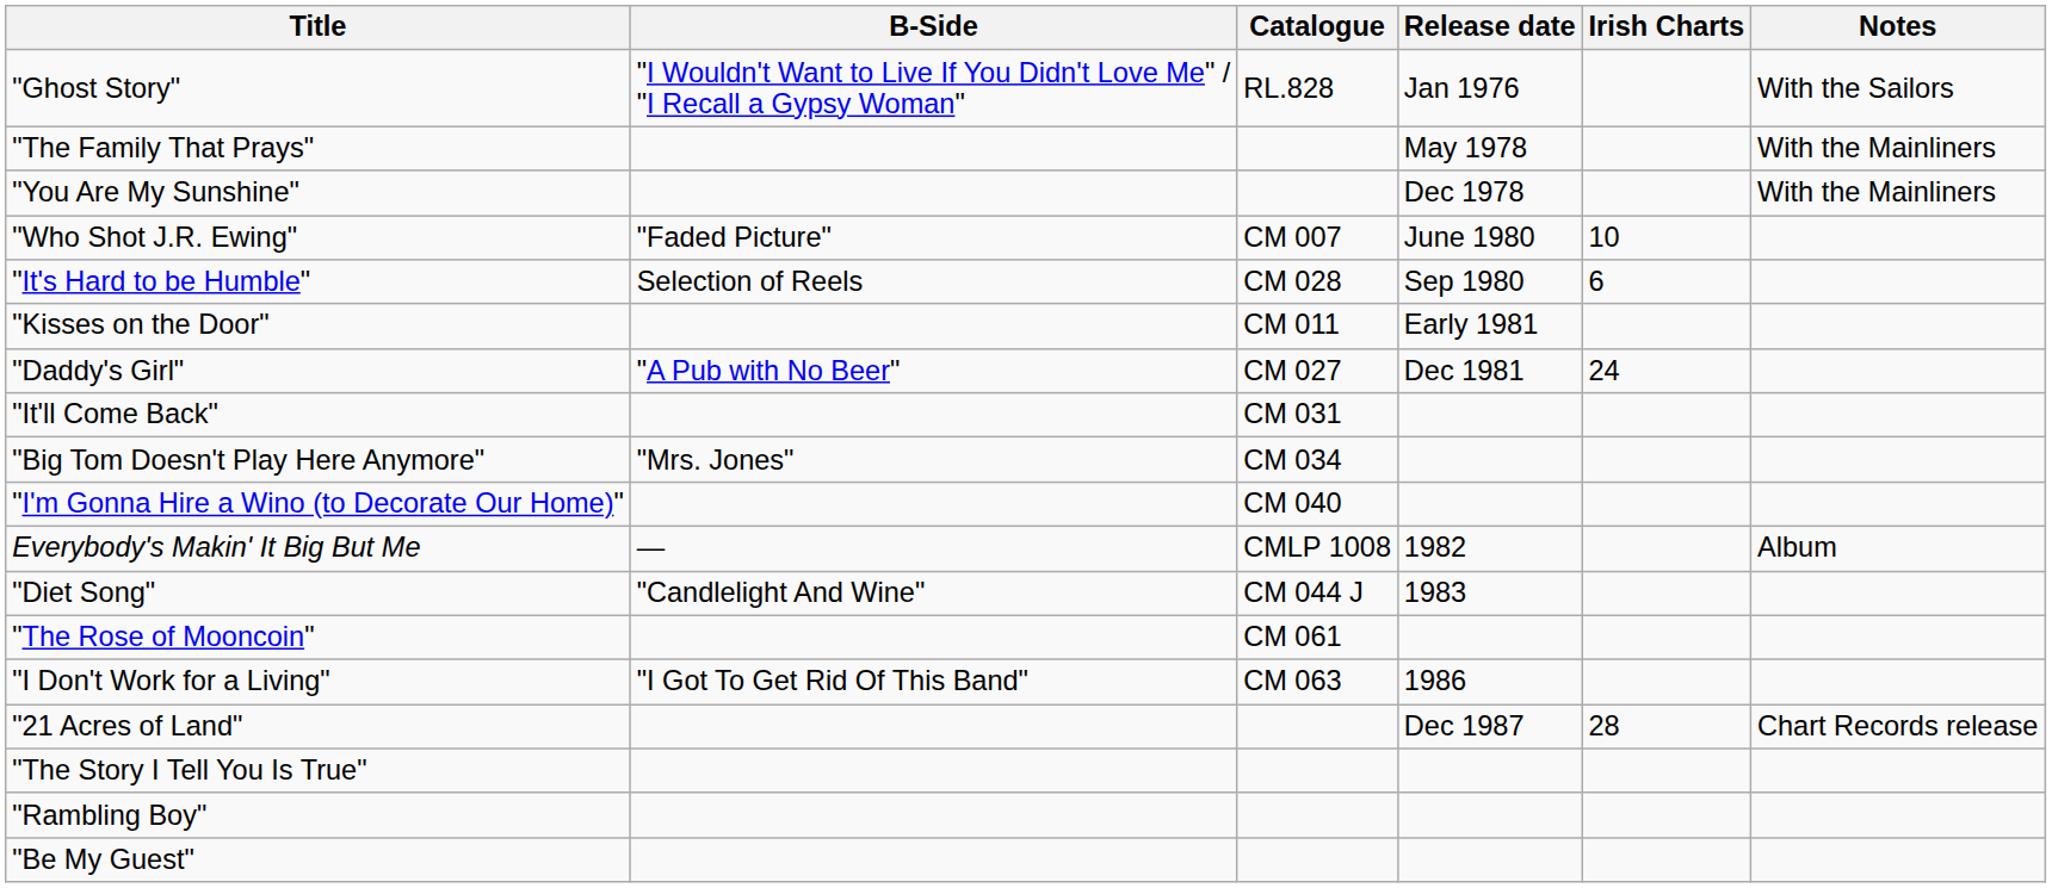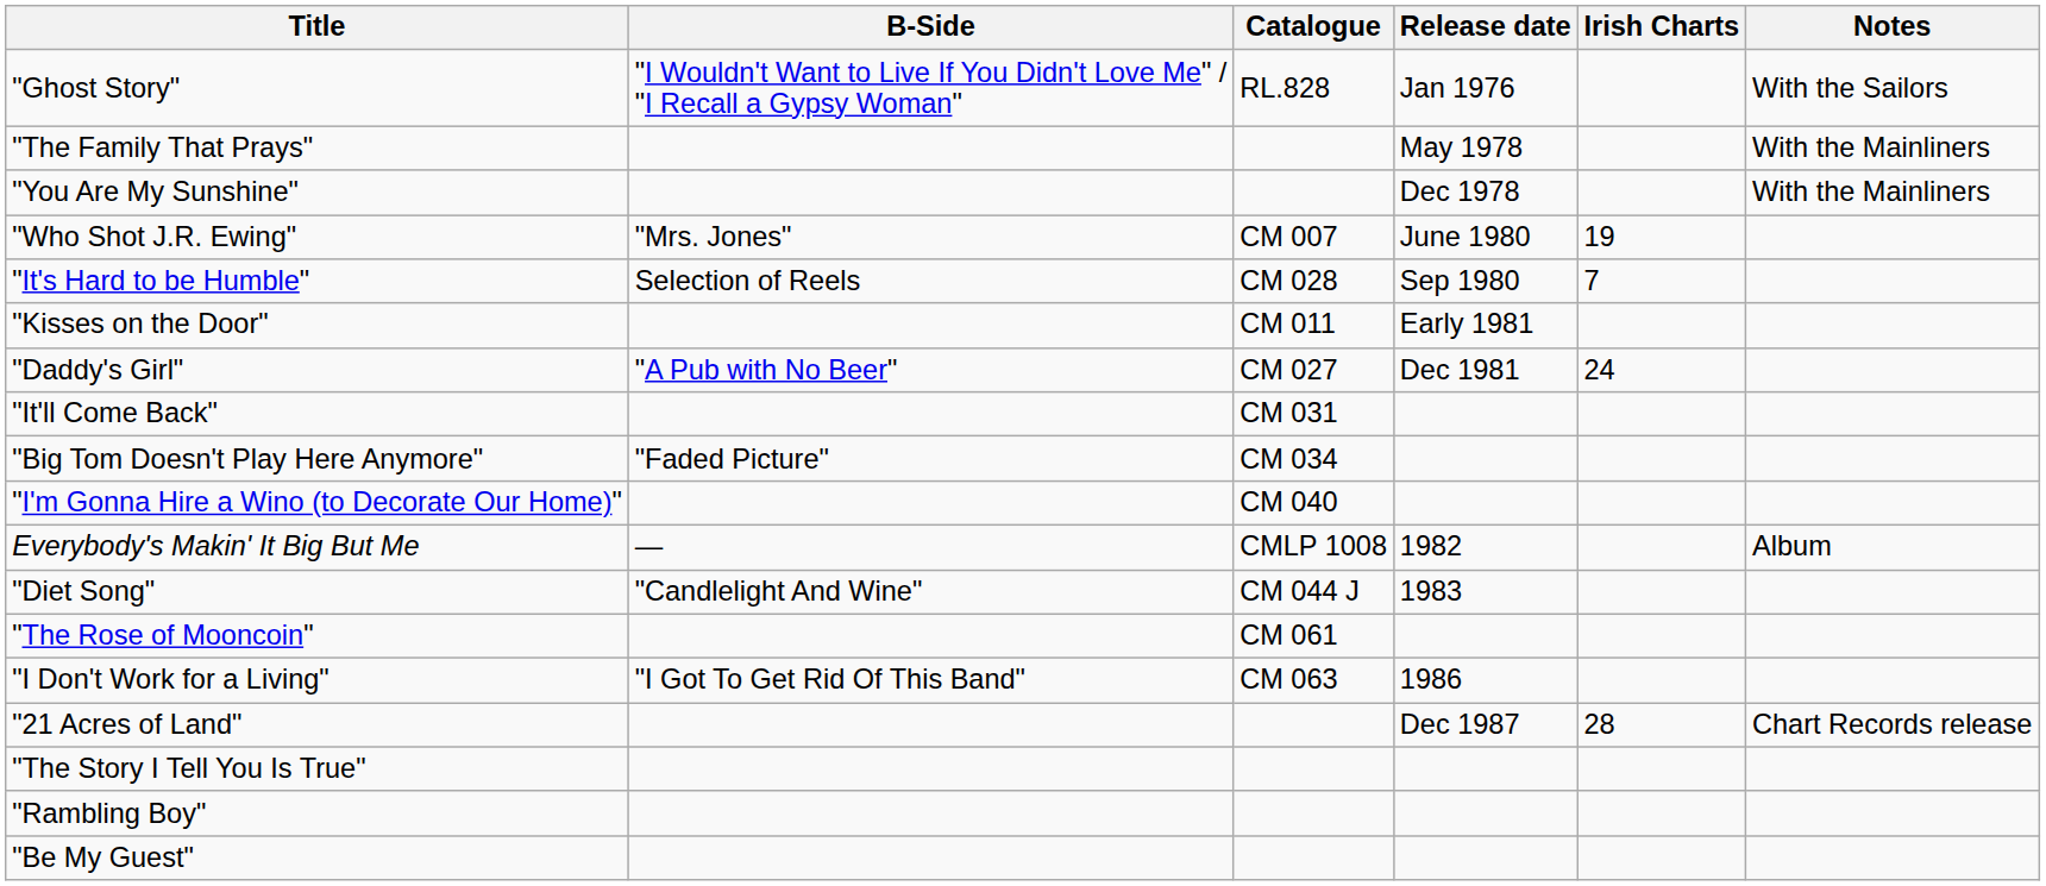 <table class="wikitable">
 <tr>
 <th>Title</th>
 <th>B-Side</th>
 <th>Catalogue</th>
 <th>Release date</th>
 <th>Irish Charts</th>
 <th>Notes</th>
 </tr>
 <tr>
 <td>"Ghost Story"</td>
 <td>"<a href='#'>I Wouldn't Want to Live If You Didn't Love Me</a>" /<br> "<a href='#'>I Recall a Gypsy Woman</a>"</td>
 <td>RL.828</td>
 <td>Jan 1976</td>
 <td></td>
 <td>With the Sailors</td>
 </tr>
 <tr>
 <td>"The Family That Prays"</td>
 <td></td>
 <td></td>
 <td>May 1978</td>
 <td></td>
 <td>With the Mainliners</td>
 </tr>
 <tr>
 <td>"You Are My Sunshine"</td>
 <td></td>
 <td></td>
 <td>Dec 1978</td>
 <td></td>
 <td>With the Mainliners</td>
 </tr>
 <tr>
 <td>"Who Shot J.R. Ewing"</td>
-<td>"Faded Picture"</td>
+<td>"Mrs. Jones"</td>
 <td>CM 007</td>
 <td>June 1980</td>
-<td>10</td>
+<td>19</td>
 <td></td>
 </tr>
 <tr>
 <td>"<a href='#'>It's Hard to be Humble</a>"</td>
 <td>Selection of Reels</td>
 <td>CM 028</td>
 <td>Sep 1980</td>
-<td>6</td>
+<td>7</td>
 <td></td>
 </tr>
 <tr>
 <td>"Kisses on the Door"</td>
 <td></td>
 <td>CM 011</td>
 <td>Early 1981</td>
 <td></td>
 <td></td>
 </tr>
 <tr>
 <td>"Daddy's Girl"</td>
 <td>"<a href='#'>A Pub with No Beer</a>"</td>
 <td>CM 027</td>
 <td>Dec 1981</td>
 <td>24</td>
 <td></td>
 </tr>
 <tr>
 <td>"It'll Come Back"</td>
 <td></td>
 <td>CM 031</td>
 <td></td>
 <td></td>
 <td></td>
 </tr>
 <tr>
 <td>"Big Tom Doesn't Play Here Anymore"</td>
-<td>"Mrs. Jones"</td>
+<td>"Faded Picture"</td>
 <td>CM 034</td>
 <td></td>
 <td></td>
 <td></td>
 </tr>
 <tr>
 <td>"<a href='#'>I'm Gonna Hire a Wino (to Decorate Our Home)</a>"</td>
 <td></td>
 <td>CM 040</td>
 <td></td>
 <td></td>
 <td></td>
 </tr>
 <tr>
 <td><em>Everybody's Makin' It Big But Me</em></td>
 <td>—</td>
 <td>CMLP 1008</td>
 <td>1982</td>
 <td></td>
 <td>Album</td>
 </tr>
 <tr>
 <td>"Diet Song"</td>
 <td>"Candlelight And Wine"</td>
 <td>CM 044 J</td>
 <td>1983</td>
 <td></td>
 <td></td>
 </tr>
 <tr>
 <td>"<a href='#'>The Rose of Mooncoin</a>"</td>
 <td></td>
 <td>CM 061</td>
 <td></td>
 <td></td>
 <td></td>
 </tr>
 <tr>
 <td>"I Don't Work for a Living"</td>
 <td>"I Got To Get Rid Of This Band"</td>
 <td>CM 063</td>
 <td>1986</td>
 <td></td>
 <td></td>
 </tr>
 <tr>
 <td>"21 Acres of Land"</td>
 <td></td>
 <td></td>
 <td>Dec 1987</td>
 <td>28</td>
 <td>Chart Records release</td>
 </tr>
 <tr>
 <td>"The Story I Tell You Is True"</td>
 <td></td>
 <td></td>
 <td></td>
 <td></td>
 <td></td>
 </tr>
 <tr>
 <td>"Rambling Boy"</td>
 <td></td>
 <td></td>
 <td></td>
 <td></td>
 <td></td>
 </tr>
 <tr>
 <td>"Be My Guest"</td>
 <td></td>
 <td></td>
 <td></td>
 <td></td>
 <td></td>
 </tr>
 </table>
